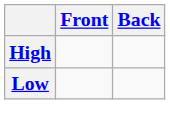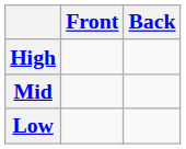 <table class="wikitable">
 <tr>
 <th></th>
 <th><a href='#'>Front</a></th>
 <th><a href='#'>Back</a></th>
 </tr>
 <tr align="center">
 <th><a href='#'>High</a></th>
 <td></td>
 <td></td>
 </tr>
 <tr align="center">
+<th><a href='#'>Mid</a></th>
+<td></td>
+<td></td>
+</tr>
+<tr align="center">
 <th><a href='#'>Low</a></th>
 <td></td>
 <td></td>
 </tr>
 </table>
